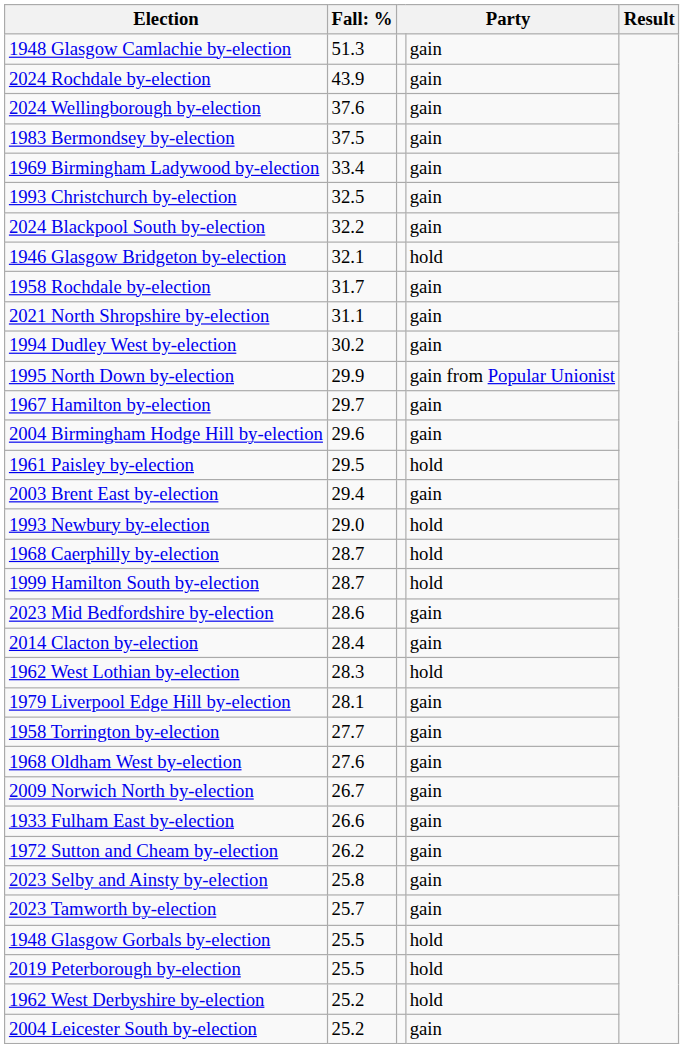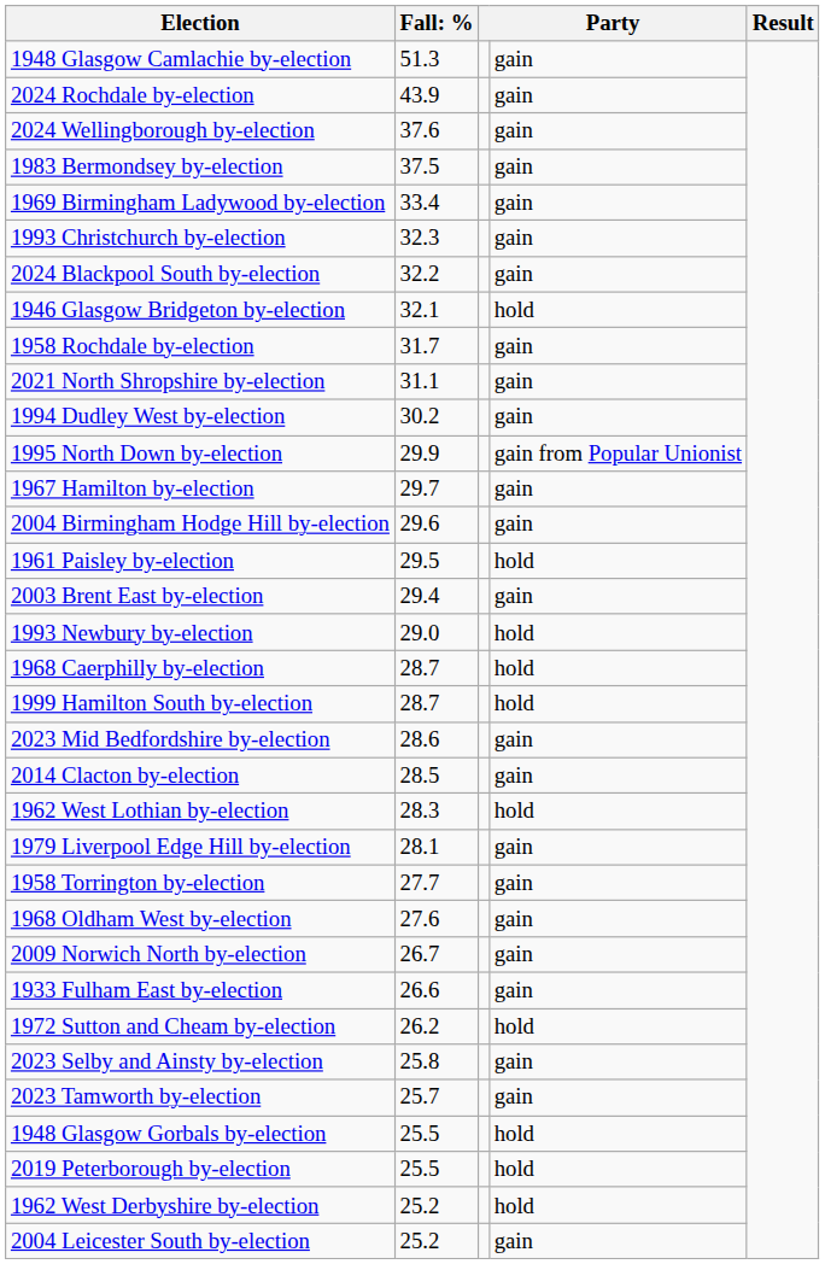 <table class="wikitable sortable">
 <tr>
 <th>Election</th>
 <th>Fall: %</th>
 <th colspan=2>Party</th>
 <th colspan=2>Result</th>
 </tr>
 <tr>
 <td><a href='#'>1948 Glasgow Camlachie by-election</a></td>
 <td>51.3</td>
 <td></td>
 <td> gain</td>
 </tr>
 <tr>
 <td><a href='#'>2024 Rochdale by-election</a></td>
 <td>43.9</td>
 <td></td>
 <td> gain</td>
 </tr>
 <tr>
 <td><a href='#'>2024 Wellingborough by-election</a></td>
 <td>37.6</td>
 <td></td>
 <td> gain</td>
 </tr>
 <tr>
 <td><a href='#'>1983 Bermondsey by-election</a></td>
 <td>37.5</td>
 <td></td>
 <td> gain</td>
 </tr>
 <tr>
 <td><a href='#'>1969 Birmingham Ladywood by-election</a></td>
 <td>33.4</td>
 <td></td>
 <td> gain</td>
 </tr>
 <tr>
 <td><a href='#'>1993 Christchurch by-election</a></td>
-<td>32.5</td>
+<td>32.3</td>
 <td></td>
 <td> gain</td>
 </tr>
 <tr>
 <td><a href='#'>2024 Blackpool South by-election</a></td>
 <td>32.2</td>
 <td></td>
 <td> gain</td>
 </tr>
 <tr>
 <td><a href='#'>1946 Glasgow Bridgeton by-election</a></td>
 <td>32.1</td>
 <td></td>
 <td> hold</td>
 </tr>
 <tr>
 <td><a href='#'>1958 Rochdale by-election</a></td>
 <td>31.7</td>
 <td></td>
 <td> gain</td>
 </tr>
 <tr>
 <td><a href='#'>2021 North Shropshire by-election</a></td>
 <td>31.1</td>
 <td></td>
 <td> gain</td>
 </tr>
 <tr>
 <td><a href='#'>1994 Dudley West by-election</a></td>
 <td>30.2</td>
 <td></td>
 <td> gain</td>
 </tr>
 <tr>
 <td><a href='#'>1995 North Down by-election</a></td>
 <td>29.9</td>
 <td></td>
 <td> gain from <a href='#'>Popular Unionist</a></td>
 </tr>
 <tr>
 <td><a href='#'>1967 Hamilton by-election</a></td>
 <td>29.7</td>
 <td></td>
 <td> gain</td>
 </tr>
 <tr>
 <td><a href='#'>2004 Birmingham Hodge Hill by-election</a></td>
 <td>29.6</td>
 <td></td>
 <td> gain</td>
 </tr>
 <tr>
 <td><a href='#'>1961 Paisley by-election</a></td>
 <td>29.5</td>
 <td></td>
 <td> hold</td>
 </tr>
 <tr>
 <td><a href='#'>2003 Brent East by-election</a></td>
 <td>29.4</td>
 <td></td>
 <td> gain</td>
 </tr>
 <tr>
 <td><a href='#'>1993 Newbury by-election</a></td>
 <td>29.0</td>
 <td></td>
 <td> hold</td>
 </tr>
 <tr>
 <td><a href='#'>1968 Caerphilly by-election</a></td>
 <td>28.7</td>
 <td></td>
 <td> hold</td>
 </tr>
 <tr>
 <td><a href='#'>1999 Hamilton South by-election</a></td>
 <td>28.7</td>
 <td></td>
 <td> hold</td>
 </tr>
 <tr>
 <td><a href='#'>2023 Mid Bedfordshire by-election</a></td>
 <td>28.6</td>
 <td></td>
 <td> gain</td>
 </tr>
 <tr>
 <td><a href='#'>2014 Clacton by-election</a></td>
-<td>28.4</td>
+<td>28.5</td>
 <td></td>
 <td> gain</td>
 </tr>
 <tr>
 <td><a href='#'>1962 West Lothian by-election</a></td>
 <td>28.3</td>
 <td></td>
 <td> hold</td>
 </tr>
 <tr>
 <td><a href='#'>1979 Liverpool Edge Hill by-election</a></td>
 <td>28.1</td>
 <td></td>
 <td> gain</td>
 </tr>
 <tr>
 <td><a href='#'>1958 Torrington by-election</a></td>
 <td>27.7</td>
 <td></td>
 <td> gain</td>
 </tr>
 <tr>
 <td><a href='#'>1968 Oldham West by-election</a></td>
 <td>27.6</td>
 <td></td>
 <td> gain</td>
 </tr>
 <tr>
 <td><a href='#'>2009 Norwich North by-election</a></td>
 <td>26.7</td>
 <td></td>
 <td> gain</td>
 </tr>
 <tr>
 <td><a href='#'>1933 Fulham East by-election</a></td>
 <td>26.6</td>
 <td></td>
 <td> gain</td>
 </tr>
 <tr>
 <td><a href='#'>1972 Sutton and Cheam by-election</a></td>
 <td>26.2</td>
 <td></td>
-<td> gain</td>
+<td> hold</td>
 </tr>
 <tr>
 <td><a href='#'>2023 Selby and Ainsty by-election</a></td>
 <td>25.8</td>
 <td></td>
 <td> gain</td>
 </tr>
 <tr>
 <td><a href='#'>2023 Tamworth by-election</a></td>
 <td>25.7</td>
 <td></td>
 <td> gain</td>
 </tr>
 <tr>
 <td><a href='#'>1948 Glasgow Gorbals by-election</a></td>
 <td>25.5</td>
 <td></td>
 <td> hold</td>
 </tr>
 <tr>
 <td><a href='#'>2019 Peterborough by-election</a></td>
 <td>25.5</td>
 <td></td>
 <td> hold</td>
 </tr>
 <tr>
 <td><a href='#'>1962 West Derbyshire by-election</a></td>
 <td>25.2</td>
 <td></td>
 <td> hold</td>
 </tr>
 <tr>
 <td><a href='#'>2004 Leicester South by-election</a></td>
 <td>25.2</td>
 <td></td>
 <td> gain</td>
 </tr>
 </table>
